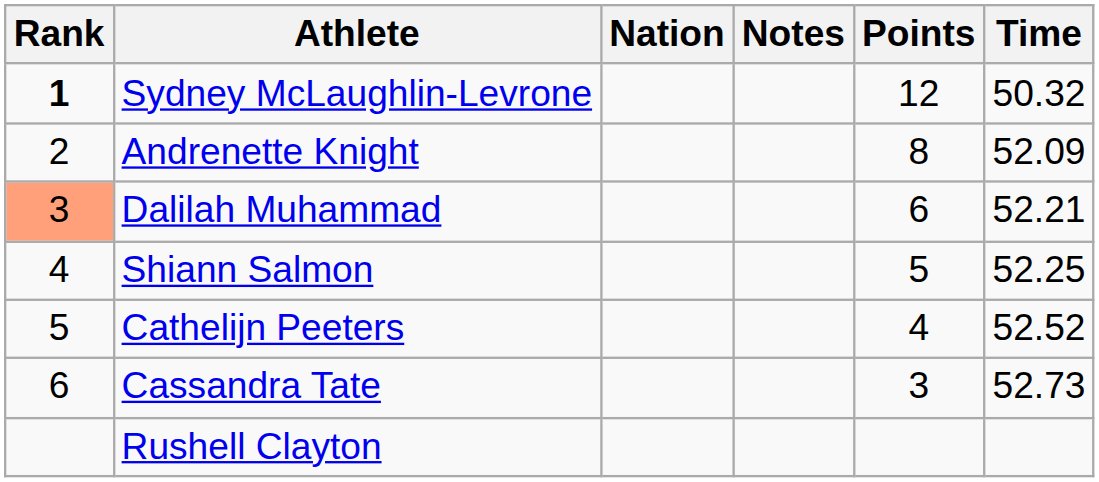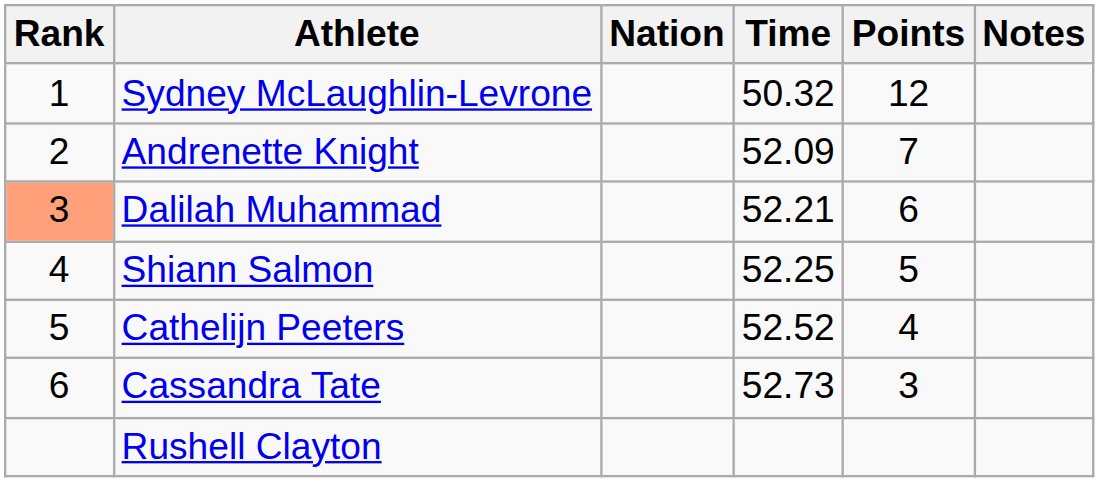 <table class="wikitable mw-datatable sortable" style="text-align:center;">
 <tr>
 <th scope="col" style="width: 10px;">Rank</th>
 <th scope="col">Athlete</th>
 <th scope="col">Nation</th>
+<th scope="col">Time</th>
+<th scope="col">Points</th>
 <th scope="col">Notes</th>
-<th scope="col">Points</th>
-<th scope="col">Time</th>
 </tr>
 <tr>
-<td><strong>1</strong></td>
+<td>1</td>
 <td align="left"><a href='#'>Sydney McLaughlin-Levrone</a> </td>
 <td align="left"></td>
+<td>50.32</td>
+<td>12</td>
 <td></td>
-<td>12</td>
-<td>50.32</td>
 </tr>
 <tr>
 <td>2</td>
 <td align="left"><a href='#'>Andrenette Knight</a> </td>
 <td align="left"></td>
+<td>52.09</td>
+<td>7</td>
 <td></td>
-<td>8</td>
-<td>52.09</td>
 </tr>
 <tr>
 <td style="background: lightsalmon;">3</td>
 <td align="left"><a href='#'>Dalilah Muhammad</a> </td>
 <td align="left"></td>
+<td>52.21</td>
+<td>6</td>
 <td></td>
-<td>6</td>
-<td>52.21</td>
 </tr>
 <tr>
 <td>4</td>
 <td align="left"><a href='#'>Shiann Salmon</a> </td>
 <td align="left"></td>
+<td>52.25</td>
+<td>5</td>
 <td></td>
-<td>5</td>
-<td>52.25</td>
 </tr>
 <tr>
 <td>5</td>
 <td align="left"><a href='#'>Cathelijn Peeters</a> </td>
 <td align="left"></td>
+<td>52.52</td>
+<td>4</td>
 <td></td>
-<td>4</td>
-<td>52.52</td>
 </tr>
 <tr>
 <td>6</td>
 <td align="left"><a href='#'>Cassandra Tate</a> </td>
 <td align="left"></td>
+<td>52.73</td>
+<td>3</td>
 <td></td>
-<td>3</td>
-<td>52.73</td>
 </tr>
 <tr>
 <td></td>
 <td align=left><a href='#'>Rushell Clayton</a> </td>
 <td align=left></td>
 <td></td>
 <td></td>
 <td></td>
 </tr>
 </table>
